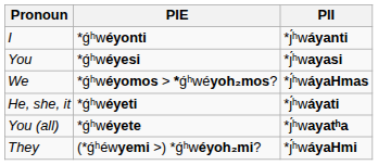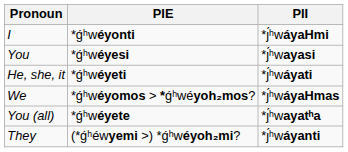 <table class="wikitable">
 <tr>
 <th>Pronoun</th>
 <th>PIE</th>
 <th>PII</th>
 </tr>
 <tr>
 <td><em>I</em></td>
 <td>*ǵʰw<strong>éyonti</strong></td>
-<td>*ȷ́ʰw<strong>áyanti</strong></td>
+<td>*ȷ́ʰw<strong>áyaHmi</strong></td>
 </tr>
 <tr>
 <td><em>You</em></td>
 <td>*ǵʰw<strong>éyesi</strong></td>
 <td>*ȷ́ʰw<strong>ayasi</strong></td>
 </tr>
 <tr>
+<td><em>He, she, it</em></td>
+<td>*ǵʰw<strong>éyeti</strong></td>
+<td>*ȷ́ʰw<strong>áyati</strong></td>
+</tr>
+<tr>
 <td><em>We</em></td>
 <td>*ǵʰw<strong>éyomos</strong> > <strong>*</strong>ǵʰwé<strong>yoh₂mos</strong>?</td>
 <td>*ȷ́ʰw<strong>áyaHmas</strong></td>
-</tr>
-<tr>
-<td><em>He, she, it</em></td>
-<td>*ǵʰw<strong>éyeti</strong></td>
-<td>*ȷ́ʰw<strong>áyati</strong></td>
 </tr>
 <tr>
 <td><em>You (all)</em></td>
 <td>*ǵʰw<strong>éyete</strong></td>
 <td>*ȷ́ʰw<strong>ayatʰa</strong></td>
 </tr>
 <tr>
 <td><em>They</em></td>
 <td>(*ǵʰéw<strong>yemi</strong> >) *ǵʰw<strong>éyoh₂mi</strong>?</td>
-<td>*ȷ́ʰw<strong>áyaHmi</strong></td>
+<td>*ȷ́ʰw<strong>áyanti</strong></td>
 </tr>
 </table>
